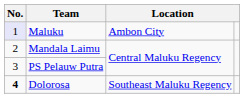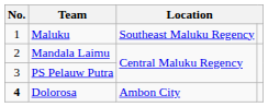 <table class="wikitable sortable">
 <tr>
 <th>No.</th>
 <th>Team</th>
 <th colspan=2>Location</th>
 </tr>
 <tr>
-<td align=center style="background: lavender;">1</td>
+<td align=center>1</td>
 <td><a href='#'>Maluku</a></td>
-<td><a href='#'>Ambon City</a></td>
+<td><a href='#'>Southeast Maluku Regency</a></td>
 <td></td>
 </tr>
 <tr>
 <td align=center>2</td>
 <td><a href='#'>Mandala Laimu</a></td>
 <td rowspan=2><a href='#'>Central Maluku Regency</a></td>
 <td rowspan=2></td>
 </tr>
 <tr>
 <td align=center>3</td>
 <td><a href='#'>PS Pelauw Putra</a></td>
 </tr>
 <tr>
 <td align=center><strong>4</strong></td>
 <td><a href='#'>Dolorosa</a></td>
-<td><a href='#'>Southeast Maluku Regency</a></td>
+<td><a href='#'>Ambon City</a></td>
 <td></td>
 </tr>
 </table>
